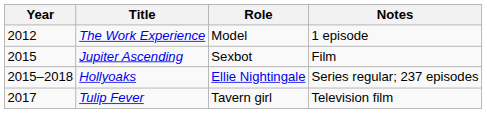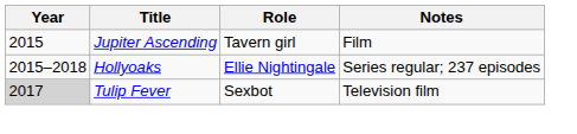 <table class="wikitable">
 <tr>
 <th>Year</th>
 <th>Title</th>
 <th>Role</th>
 <th>Notes</th>
 </tr>
 <tr>
-<td>2012</td>
-<td><em><a href='#'>The Work Experience</a></em></td>
-<td>Model</td>
-<td>1 episode</td>
-</tr>
-<tr>
 <td>2015</td>
 <td><em><a href='#'>Jupiter Ascending</a></em></td>
-<td>Sexbot</td>
+<td>Tavern girl</td>
 <td>Film</td>
 </tr>
 <tr>
 <td>2015–2018</td>
 <td><em><a href='#'>Hollyoaks</a></em></td>
 <td><a href='#'>Ellie Nightingale</a></td>
 <td>Series regular; 237 episodes</td>
 </tr>
 <tr>
-<td>2017</td>
+<td style="background: lightgrey;">2017</td>
 <td><em><a href='#'>Tulip Fever</a></em></td>
-<td>Tavern girl</td>
+<td>Sexbot</td>
 <td>Television film</td>
 </tr>
 </table>
